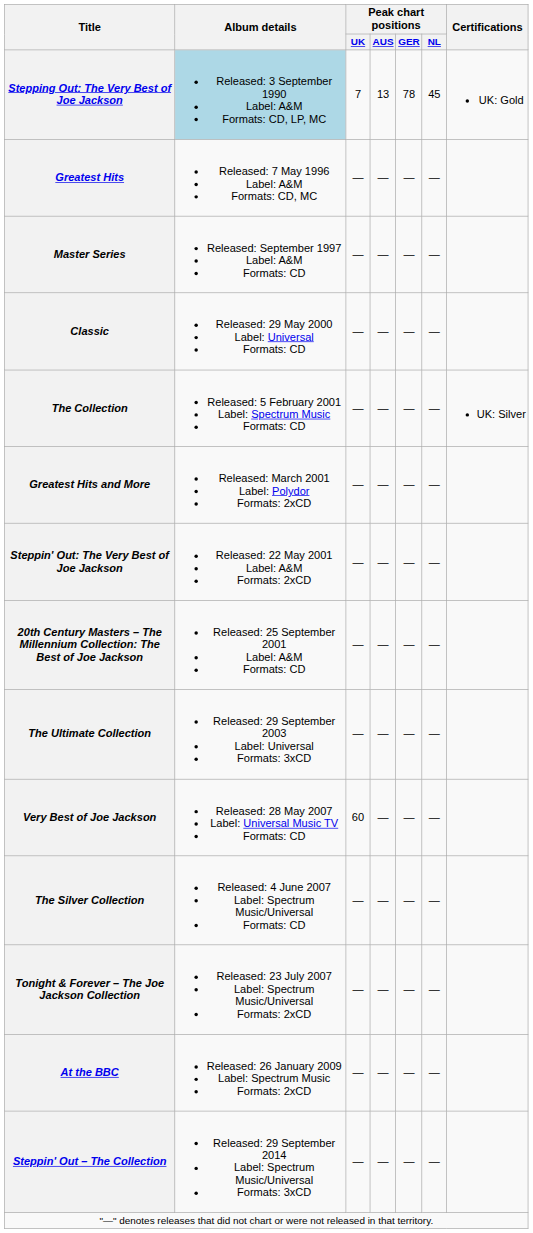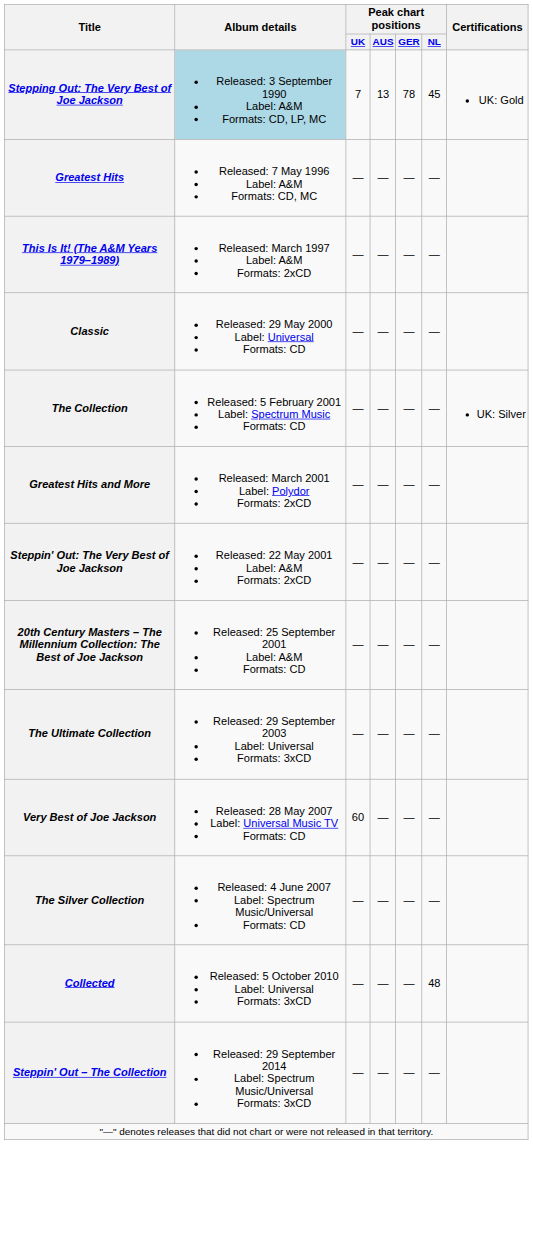 <table class="wikitable plainrowheaders" style="text-align:center;">
 <tr>
 <th rowspan="2" scope="col" style="width:15em;">Title</th>
 <th rowspan="2" scope="col" style="width:15em;">Album details</th>
 <th colspan="4">Peak chart positions</th>
 <th rowspan="2">Certifications</th>
 </tr>
 <tr>
 <th scope="col" style="width:2em;font-size:90%;"><a href='#'>UK</a><br></th>
 <th scope="col" style="width:2em;font-size:90%;"><a href='#'>AUS</a><br></th>
 <th scope="col" style="width:2em;font-size:90%;"><a href='#'>GER</a><br></th>
 <th scope="col" style="width:2em;font-size:90%;"><a href='#'>NL</a><br></th>
 </tr>
 <tr>
 <th scope="row"><em><a href='#'>Stepping Out: The Very Best of Joe Jackson</a></em></th>
 <td style="background: lightblue;"><br><ul><li>Released: 3 September 1990</li><li>Label: A&M</li><li>Formats: CD, LP, MC</li></ul></td>
 <td>7</td>
 <td>13</td>
 <td>78</td>
 <td>45</td>
 <td><br><ul><li>UK: Gold</li></ul></td>
 </tr>
 <tr>
 <th scope="row"><em><a href='#'>Greatest Hits</a></em></th>
 <td><br><ul><li>Released: 7 May 1996</li><li>Label: A&M</li><li>Formats: CD, MC</li></ul></td>
 <td>—</td>
 <td>—</td>
 <td>—</td>
 <td>—</td>
 <td></td>
 </tr>
 <tr>
-<th scope="row"><em>Master Series</em></th>
-<td><br><ul><li>Released: September 1997</li><li>Label: A&M</li><li>Formats: CD</li></ul></td>
+<th scope="row"><em><a href='#'>This Is It! (The A&M Years 1979–1989)</a></em></th>
+<td><br><ul><li>Released: March 1997</li><li>Label: A&M</li><li>Formats: 2xCD</li></ul></td>
 <td>—</td>
 <td>—</td>
 <td>—</td>
 <td>—</td>
 <td></td>
 </tr>
 <tr>
 <th scope="row"><em>Classic</em></th>
 <td><br><ul><li>Released: 29 May 2000</li><li>Label: <a href='#'>Universal</a></li><li>Formats: CD</li></ul></td>
 <td>—</td>
 <td>—</td>
 <td>—</td>
 <td>—</td>
 <td></td>
 </tr>
 <tr>
 <th scope="row"><em>The Collection</em></th>
 <td><br><ul><li>Released: 5 February 2001</li><li>Label: <a href='#'>Spectrum Music</a></li><li>Formats: CD</li></ul></td>
 <td>—</td>
 <td>—</td>
 <td>—</td>
 <td>—</td>
 <td><br><ul><li>UK: Silver</li></ul></td>
 </tr>
 <tr>
 <th scope="row"><em>Greatest Hits and More</em></th>
 <td><br><ul><li>Released: March 2001</li><li>Label: <a href='#'>Polydor</a></li><li>Formats: 2xCD</li></ul></td>
 <td>—</td>
 <td>—</td>
 <td>—</td>
 <td>—</td>
 <td></td>
 </tr>
 <tr>
 <th scope="row"><em>Steppin' Out: The Very Best of Joe Jackson</em></th>
 <td><br><ul><li>Released: 22 May 2001</li><li>Label: A&M</li><li>Formats: 2xCD</li></ul></td>
 <td>—</td>
 <td>—</td>
 <td>—</td>
 <td>—</td>
 <td></td>
 </tr>
 <tr>
 <th scope="row"><em>20th Century Masters – The Millennium Collection: The Best of Joe Jackson</em></th>
 <td><br><ul><li>Released: 25 September 2001</li><li>Label: A&M</li><li>Formats: CD</li></ul></td>
 <td>—</td>
 <td>—</td>
 <td>—</td>
 <td>—</td>
 <td></td>
 </tr>
 <tr>
 <th scope="row"><em>The Ultimate Collection</em></th>
 <td><br><ul><li>Released: 29 September 2003</li><li>Label: Universal</li><li>Formats: 3xCD</li></ul></td>
 <td>—</td>
 <td>—</td>
 <td>—</td>
 <td>—</td>
 <td></td>
 </tr>
 <tr>
 <th scope="row"><em>Very Best of Joe Jackson</em></th>
 <td><br><ul><li>Released: 28 May 2007</li><li>Label: <a href='#'>Universal Music TV</a></li><li>Formats: CD</li></ul></td>
 <td>60</td>
 <td>—</td>
 <td>—</td>
 <td>—</td>
 <td></td>
 </tr>
 <tr>
 <th scope="row"><em>The Silver Collection</em></th>
 <td><br><ul><li>Released: 4 June 2007</li><li>Label: Spectrum Music/Universal</li><li>Formats: CD</li></ul></td>
 <td>—</td>
 <td>—</td>
 <td>—</td>
 <td>—</td>
 <td></td>
 </tr>
 <tr>
-<th scope="row"><em>Tonight & Forever – The Joe Jackson Collection</em></th>
-<td><br><ul><li>Released: 23 July 2007</li><li>Label: Spectrum Music/Universal</li><li>Formats: 2xCD</li></ul></td>
+<th scope="row"><em><a href='#'>Collected</a></em></th>
+<td><br><ul><li>Released: 5 October 2010</li><li>Label: Universal</li><li>Formats: 3xCD</li></ul></td>
 <td>—</td>
 <td>—</td>
 <td>—</td>
-<td>—</td>
-<td></td>
-</tr>
-<tr>
-<th scope="row"><em><a href='#'>At the BBC</a></em></th>
-<td><br><ul><li>Released: 26 January 2009</li><li>Label: Spectrum Music</li><li>Formats: 2xCD</li></ul></td>
-<td>—</td>
-<td>—</td>
-<td>—</td>
-<td>—</td>
+<td>48</td>
 <td></td>
 </tr>
 <tr>
 <th scope="row"><em><a href='#'>Steppin' Out – The Collection</a></em></th>
 <td><br><ul><li>Released: 29 September 2014</li><li>Label: Spectrum Music/Universal</li><li>Formats: 3xCD</li></ul></td>
 <td>—</td>
 <td>—</td>
 <td>—</td>
 <td>—</td>
 <td></td>
 </tr>
 <tr>
 <td colspan="7" style="font-size:90%">"—" denotes releases that did not chart or were not released in that territory.</td>
 </tr>
 </table>
